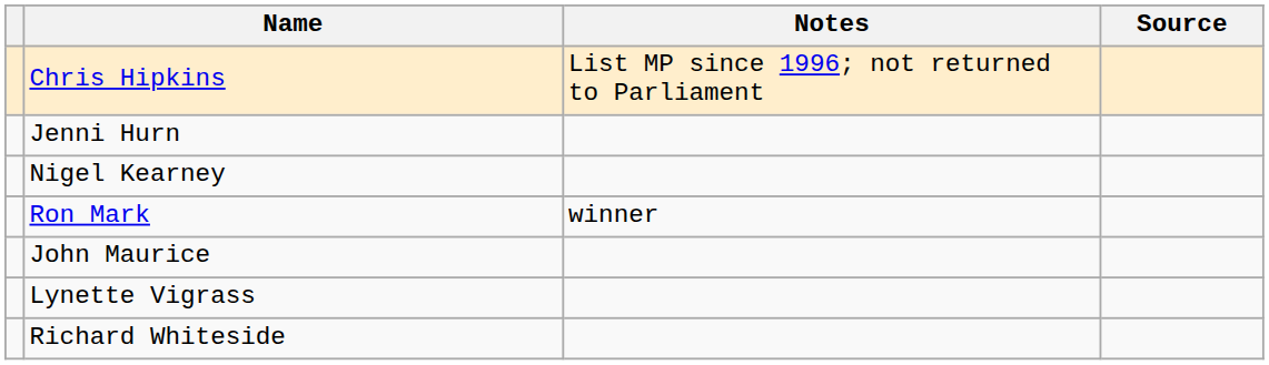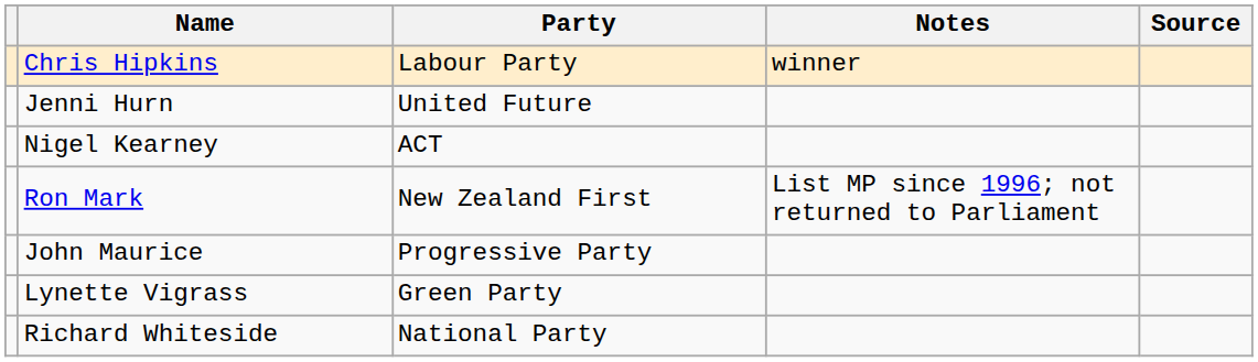 <table class="wikitable" width="70%" style="font-size:95%;">
 <tr>
 <th width=1%></th>
 <th width=30%>Name</th>
+<th width=30%>Party</th>
 <th width=30%>Notes</th>
 <th width=9%>Source</th>
 </tr>
 <tr ---- bgcolor=#FFEECC>
 <td bgcolor=></td>
 <td><a href='#'>Chris Hipkins</a></td>
-<td>List MP since <a href='#'>1996</a>; not returned to Parliament</td>
+<td>Labour Party</td>
+<td>winner</td>
 <td></td>
 </tr>
 <tr -->
 <td bgcolor=></td>
 <td>Jenni Hurn</td>
+<td>United Future</td>
 <td></td>
 <td></td>
 </tr>
 <tr -->
 <td bgcolor=></td>
 <td>Nigel Kearney</td>
+<td>ACT</td>
 <td></td>
 <td></td>
 </tr>
 <tr -->
 <td bgcolor=></td>
 <td><a href='#'>Ron Mark</a></td>
-<td>winner</td>
+<td>New Zealand First</td>
+<td>List MP since <a href='#'>1996</a>; not returned to Parliament</td>
 <td></td>
 </tr>
 <tr -->
 <td bgcolor=></td>
 <td>John Maurice</td>
+<td>Progressive Party</td>
 <td></td>
 <td></td>
 </tr>
 <tr -->
 <td bgcolor=></td>
 <td>Lynette Vigrass</td>
+<td>Green Party</td>
 <td></td>
 <td></td>
 </tr>
 <tr ---->
 <td bgcolor=></td>
 <td>Richard Whiteside</td>
+<td>National Party</td>
 <td></td>
 <td></td>
 </tr>
 </table>
